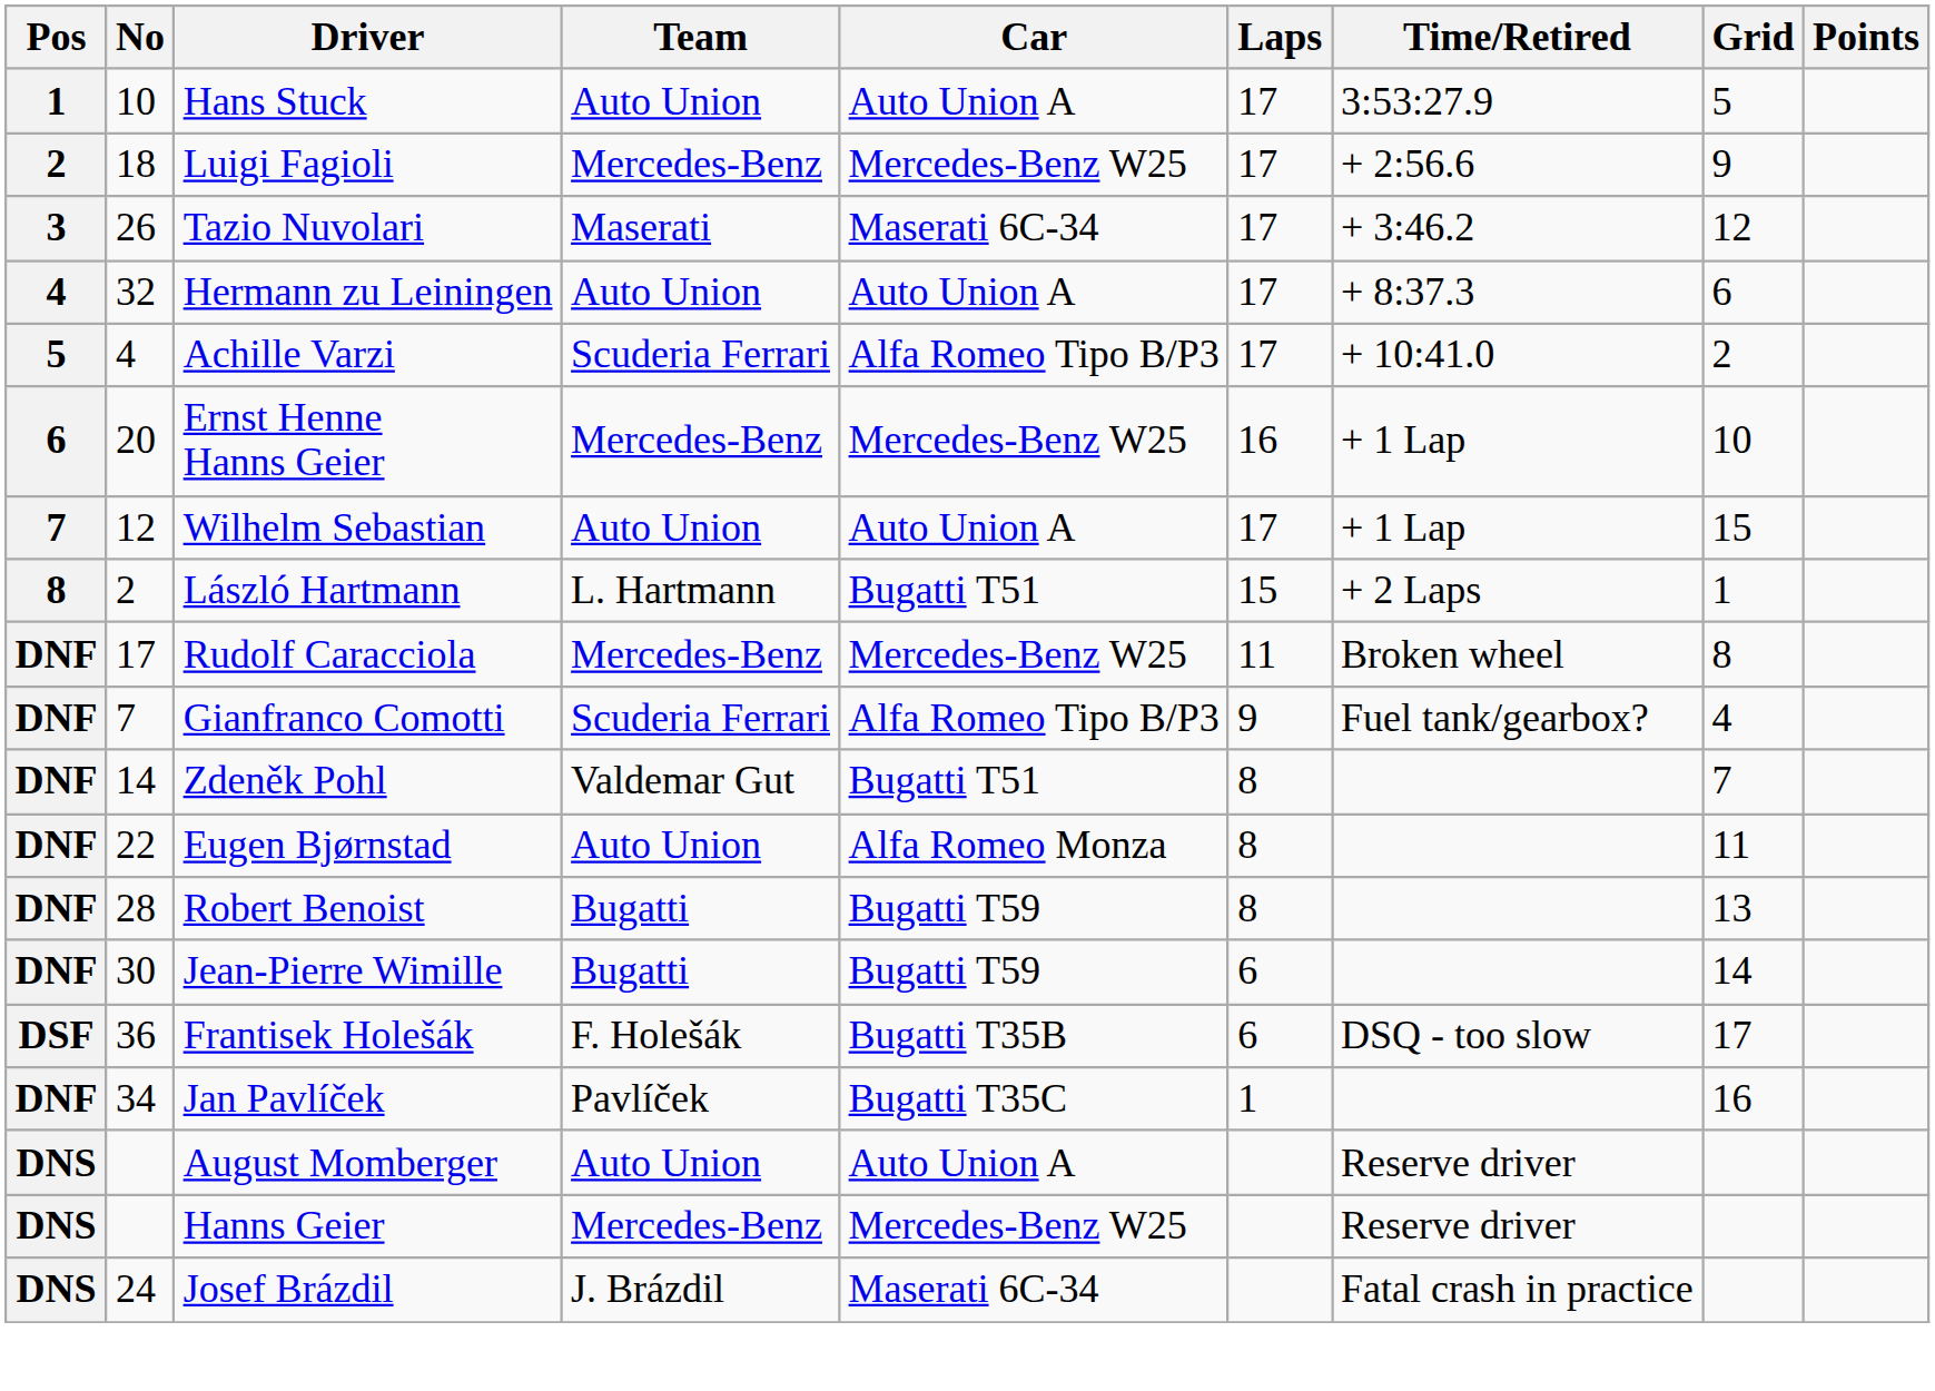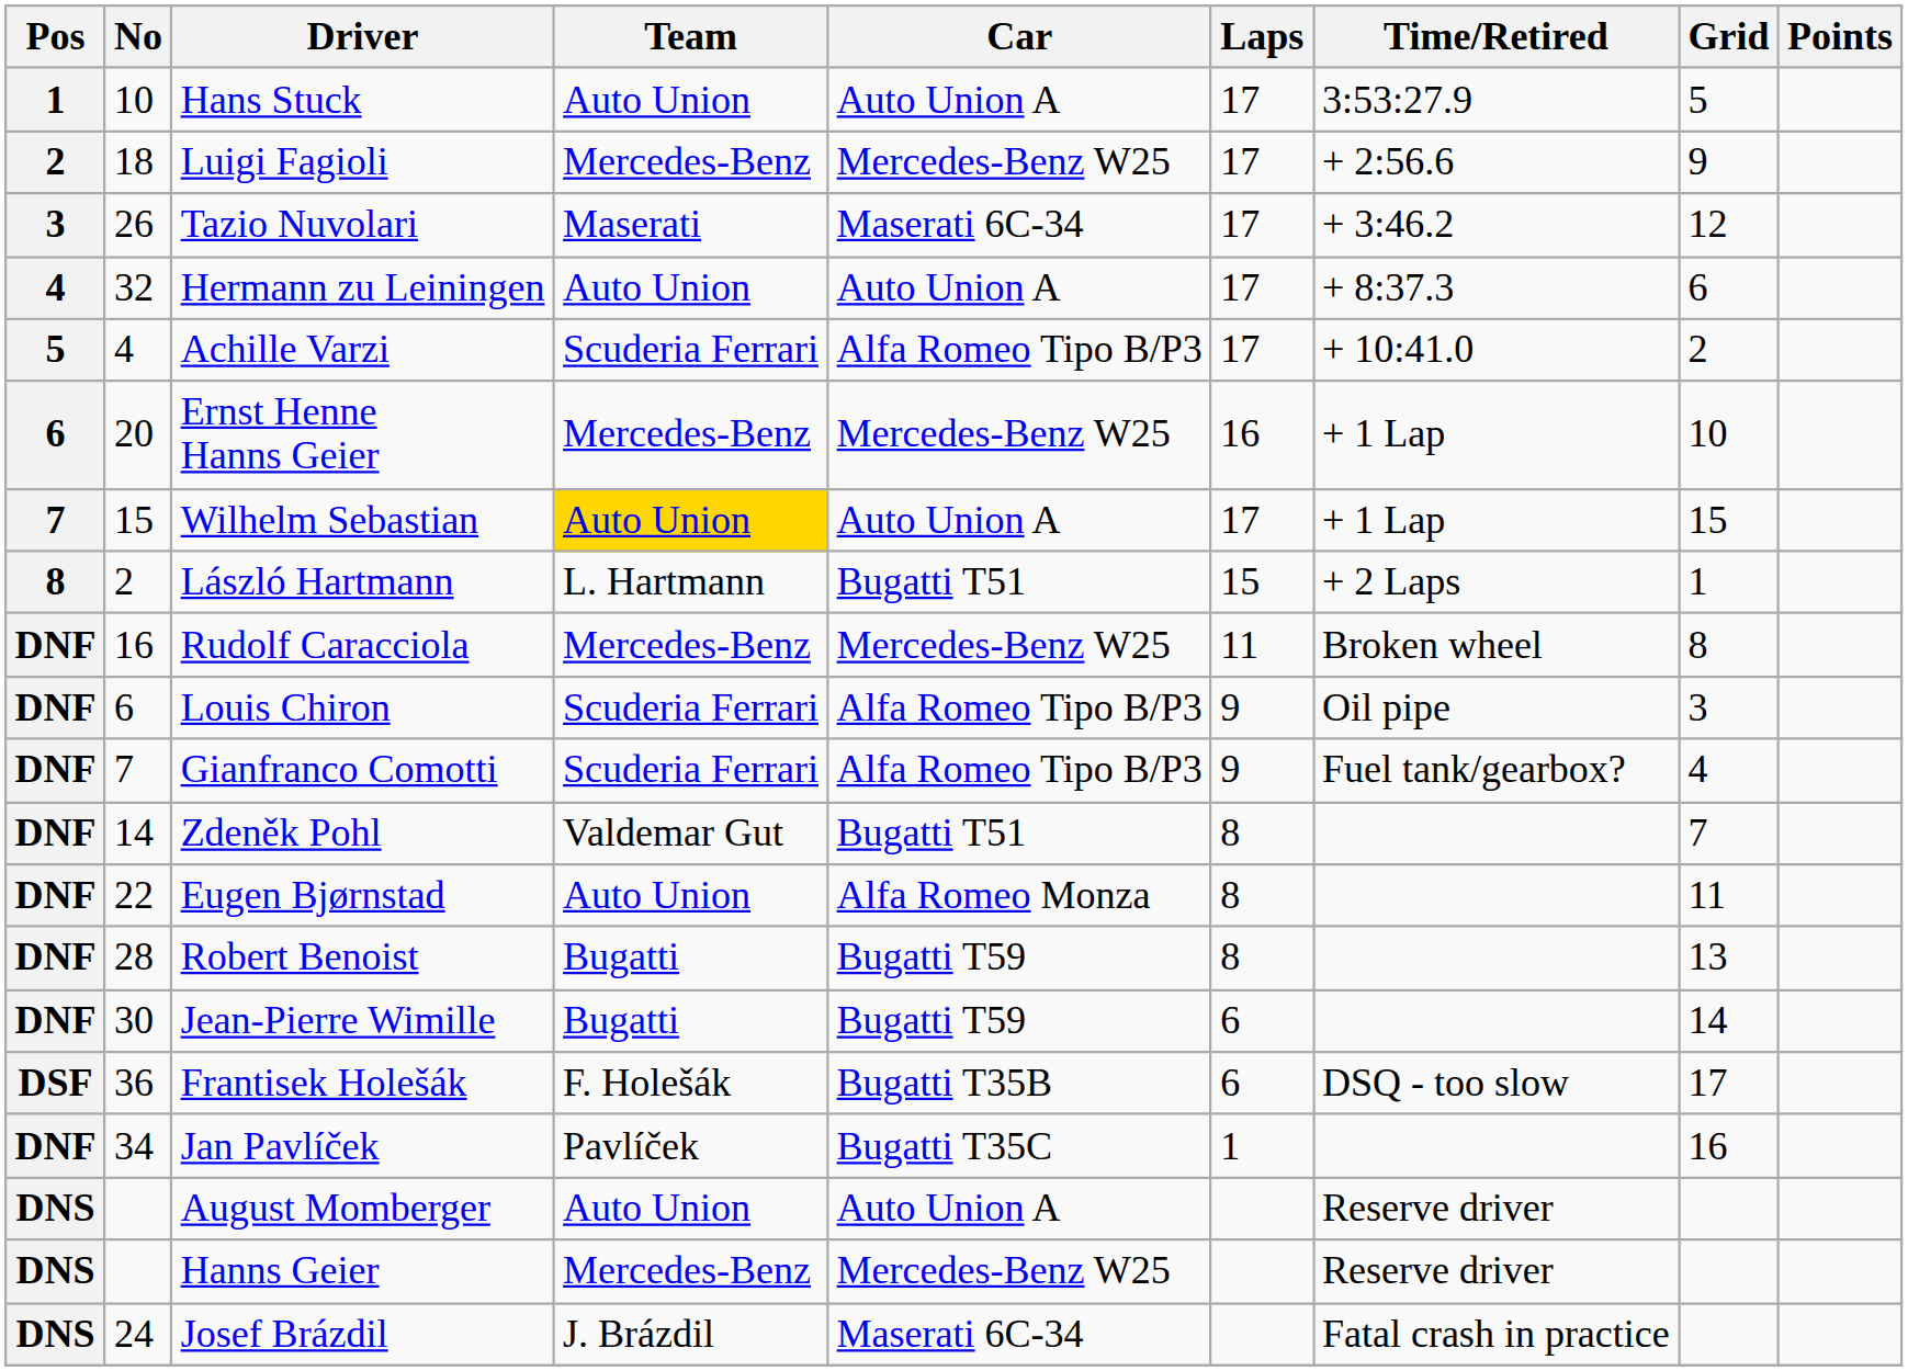 <table class = "wikitable sortable">
 <tr>
 <th scope = "col">Pos</th>
 <th scope = "col">No</th>
 <th scope = "col">Driver</th>
 <th scope = "col">Team</th>
 <th scope = "col">Car</th>
 <th scope = "col">Laps</th>
 <th scope = "col">Time/Retired</th>
 <th scope = "col">Grid</th>
 <th scope = "col">Points</th>
 </tr>
 <tr>
 <th>1</th>
 <td>10</td>
 <td> <a href='#'>Hans Stuck</a></td>
 <td><a href='#'>Auto Union</a></td>
 <td><a href='#'>Auto Union</a> A</td>
 <td>17</td>
 <td>3:53:27.9</td>
 <td>5</td>
 <td></td>
 </tr>
 <tr>
 <th>2</th>
 <td>18</td>
 <td> <a href='#'>Luigi Fagioli</a></td>
 <td><a href='#'>Mercedes-Benz</a></td>
 <td><a href='#'>Mercedes-Benz</a> W25</td>
 <td>17</td>
 <td>+ 2:56.6</td>
 <td>9</td>
 <td></td>
 </tr>
 <tr>
 <th>3</th>
 <td>26</td>
 <td> <a href='#'>Tazio Nuvolari</a></td>
 <td><a href='#'>Maserati</a></td>
 <td><a href='#'>Maserati</a> 6C-34</td>
 <td>17</td>
 <td>+ 3:46.2</td>
 <td>12</td>
 <td></td>
 </tr>
 <tr>
 <th>4</th>
 <td>32</td>
 <td> <a href='#'>Hermann zu Leiningen</a></td>
 <td><a href='#'>Auto Union</a></td>
 <td><a href='#'>Auto Union</a> A</td>
 <td>17</td>
 <td>+ 8:37.3</td>
 <td>6</td>
 <td></td>
 </tr>
 <tr>
 <th>5</th>
 <td>4</td>
 <td> <a href='#'>Achille Varzi</a></td>
 <td><a href='#'>Scuderia Ferrari</a></td>
 <td><a href='#'>Alfa Romeo</a> Tipo B/P3</td>
 <td>17</td>
 <td>+ 10:41.0</td>
 <td>2</td>
 <td></td>
 </tr>
 <tr>
 <th>6</th>
 <td>20</td>
 <td> <a href='#'>Ernst Henne</a><br> <a href='#'>Hanns Geier</a></td>
 <td><a href='#'>Mercedes-Benz</a></td>
 <td><a href='#'>Mercedes-Benz</a> W25</td>
 <td>16</td>
 <td>+ 1 Lap</td>
 <td>10</td>
 <td></td>
 </tr>
 <tr>
 <th>7</th>
-<td>12</td>
+<td>15</td>
 <td> <a href='#'>Wilhelm Sebastian</a></td>
-<td><a href='#'>Auto Union</a></td>
+<td style="background: gold;"><a href='#'>Auto Union</a></td>
 <td><a href='#'>Auto Union</a> A</td>
 <td>17</td>
 <td>+ 1 Lap</td>
 <td>15</td>
 <td></td>
 </tr>
 <tr>
 <th>8</th>
 <td>2</td>
 <td> <a href='#'>László Hartmann</a></td>
 <td>L. Hartmann</td>
 <td><a href='#'>Bugatti</a> T51</td>
 <td>15</td>
 <td>+ 2 Laps</td>
 <td>1</td>
 <td></td>
 </tr>
 <tr>
 <th>DNF</th>
-<td>17</td>
+<td>16</td>
 <td> <a href='#'>Rudolf Caracciola</a></td>
 <td><a href='#'>Mercedes-Benz</a></td>
 <td><a href='#'>Mercedes-Benz</a> W25</td>
 <td>11</td>
 <td>Broken wheel</td>
 <td>8</td>
+<td></td>
+</tr>
+<tr>
+<th>DNF</th>
+<td>6</td>
+<td> <a href='#'>Louis Chiron</a></td>
+<td><a href='#'>Scuderia Ferrari</a></td>
+<td><a href='#'>Alfa Romeo</a> Tipo B/P3</td>
+<td>9</td>
+<td>Oil pipe</td>
+<td>3</td>
 <td></td>
 </tr>
 <tr>
 <th>DNF</th>
 <td>7</td>
 <td> <a href='#'>Gianfranco Comotti</a></td>
 <td><a href='#'>Scuderia Ferrari</a></td>
 <td><a href='#'>Alfa Romeo</a> Tipo B/P3</td>
 <td>9</td>
 <td>Fuel tank/gearbox?</td>
 <td>4</td>
 <td></td>
 </tr>
 <tr>
 <th>DNF</th>
 <td>14</td>
 <td> <a href='#'>Zdeněk Pohl</a></td>
 <td>Valdemar Gut</td>
 <td><a href='#'>Bugatti</a> T51</td>
 <td>8</td>
 <td></td>
 <td>7</td>
 <td></td>
 </tr>
 <tr>
 <th>DNF</th>
 <td>22</td>
 <td> <a href='#'>Eugen Bjørnstad</a></td>
 <td><a href='#'>Auto Union</a></td>
 <td><a href='#'>Alfa Romeo</a> Monza</td>
 <td>8</td>
 <td></td>
 <td>11</td>
 <td></td>
 </tr>
 <tr>
 <th>DNF</th>
 <td>28</td>
 <td> <a href='#'>Robert Benoist</a></td>
 <td><a href='#'>Bugatti</a></td>
 <td><a href='#'>Bugatti</a> T59</td>
 <td>8</td>
 <td></td>
 <td>13</td>
 <td></td>
 </tr>
 <tr>
 <th>DNF</th>
 <td>30</td>
 <td> <a href='#'>Jean-Pierre Wimille</a></td>
 <td><a href='#'>Bugatti</a></td>
 <td><a href='#'>Bugatti</a> T59</td>
 <td>6</td>
 <td></td>
 <td>14</td>
 <td></td>
 </tr>
 <tr>
 <th>DSF</th>
 <td>36</td>
 <td> <a href='#'>Frantisek Holešák</a></td>
 <td>F. Holešák</td>
 <td><a href='#'>Bugatti</a> T35B</td>
 <td>6</td>
 <td>DSQ - too slow</td>
 <td>17</td>
 <td></td>
 </tr>
 <tr>
 <th>DNF</th>
 <td>34</td>
 <td> <a href='#'>Jan Pavlíček</a></td>
 <td>Pavlíček</td>
 <td><a href='#'>Bugatti</a> T35C</td>
 <td>1</td>
 <td></td>
 <td>16</td>
 <td></td>
 </tr>
 <tr>
 <th>DNS</th>
 <td></td>
 <td> <a href='#'>August Momberger</a></td>
 <td><a href='#'>Auto Union</a></td>
 <td><a href='#'>Auto Union</a> A</td>
 <td></td>
 <td>Reserve driver</td>
 <td></td>
 <td></td>
 </tr>
 <tr>
 <th>DNS</th>
 <td></td>
 <td> <a href='#'>Hanns Geier</a></td>
 <td><a href='#'>Mercedes-Benz</a></td>
 <td><a href='#'>Mercedes-Benz</a> W25</td>
 <td></td>
 <td>Reserve driver</td>
 <td></td>
 <td></td>
 </tr>
 <tr>
 <th>DNS</th>
 <td>24</td>
 <td> <a href='#'>Josef Brázdil</a></td>
 <td>J. Brázdil</td>
 <td><a href='#'>Maserati</a> 6C-34</td>
 <td></td>
 <td>Fatal crash in practice</td>
 <td></td>
 <td></td>
 </tr>
 <tr>
 </tr>
 </table>
